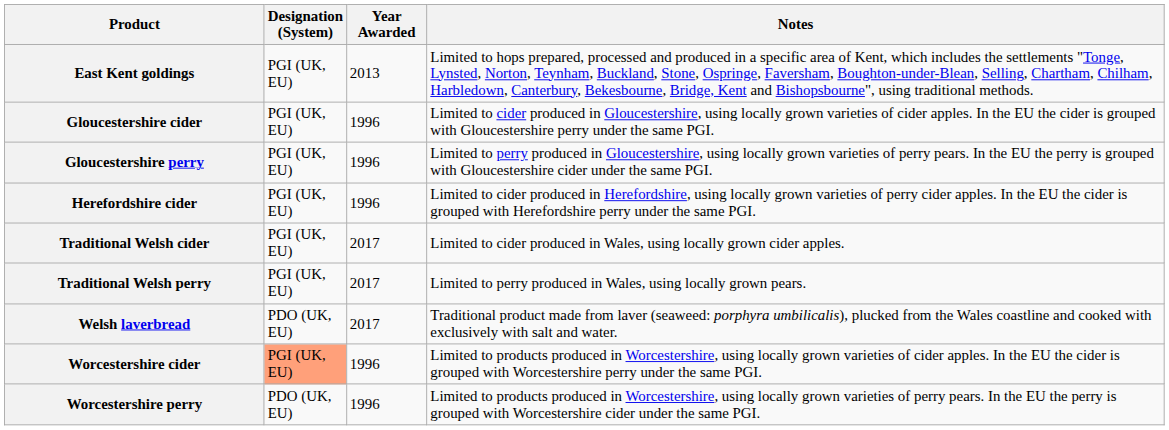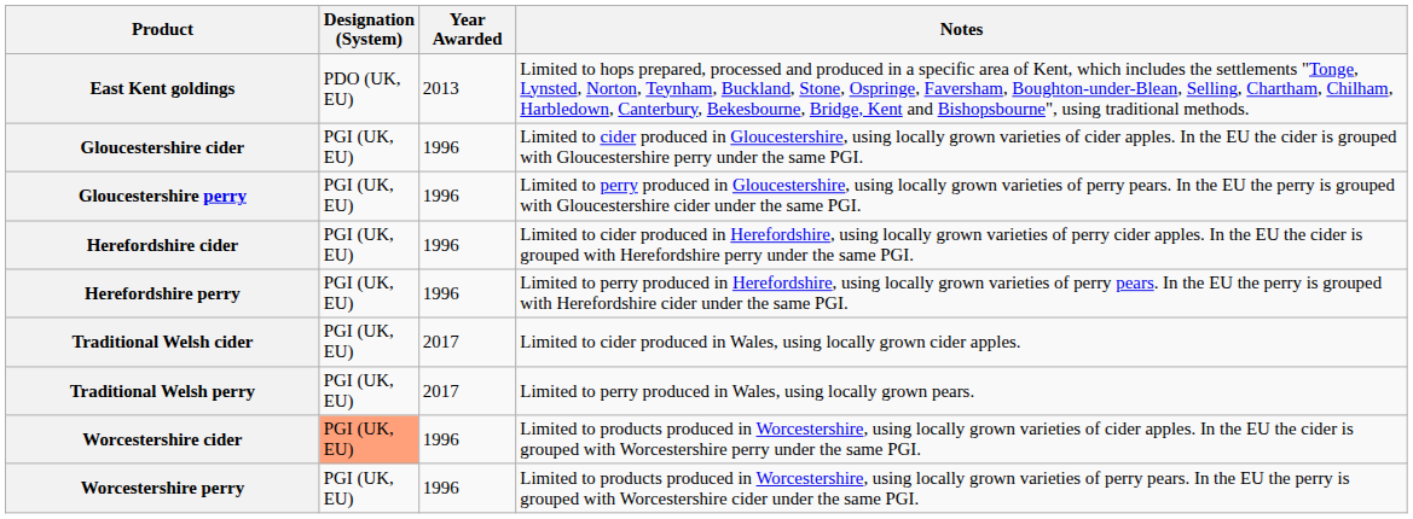 <table class="wikitable sortable">
 <tr>
 <th scope="col" width="23%">Product</th>
 <th scope="col" width="4%">Designation (System)</th>
 <th scope="col" width="7%">Year Awarded</th>
 <th class="unsortable" scope="col" width="66%">Notes</th>
 </tr>
 <tr>
 <th scope="row">East Kent goldings</th>
-<td>PGI (UK, EU)</td>
+<td>PDO (UK, EU)</td>
 <td>2013</td>
 <td>Limited to hops prepared, processed and produced in a specific area of Kent, which includes the settlements "<a href='#'>Tonge</a>, <a href='#'>Lynsted</a>, <a href='#'>Norton</a>, <a href='#'>Teynham</a>, <a href='#'>Buckland</a>, <a href='#'>Stone</a>, <a href='#'>Ospringe</a>, <a href='#'>Faversham</a>, <a href='#'>Boughton-under-Blean</a>, <a href='#'>Selling</a>, <a href='#'>Chartham</a>, <a href='#'>Chilham</a>, <a href='#'>Harbledown</a>, <a href='#'>Canterbury</a>, <a href='#'>Bekesbourne</a>, <a href='#'>Bridge, Kent</a> and <a href='#'>Bishopsbourne</a>", using traditional methods.</td>
 </tr>
 <tr>
 <th scope="row">Gloucestershire cider</th>
 <td>PGI (UK, EU)</td>
 <td>1996</td>
 <td>Limited to <a href='#'>cider</a> produced in <a href='#'>Gloucestershire</a>, using locally grown varieties of cider apples. In the EU the cider is grouped with Gloucestershire perry under the same PGI.</td>
 </tr>
 <tr>
 <th scope="row">Gloucestershire <a href='#'>perry</a></th>
 <td>PGI (UK, EU)</td>
 <td>1996</td>
 <td>Limited to <a href='#'>perry</a> produced in <a href='#'>Gloucestershire</a>, using locally grown varieties of perry pears. In the EU the perry is grouped with Gloucestershire cider under the same PGI.</td>
 </tr>
 <tr>
 <th scope="row">Herefordshire cider</th>
 <td>PGI (UK, EU)</td>
 <td>1996</td>
 <td>Limited to cider produced in <a href='#'>Herefordshire</a>, using locally grown varieties of perry cider apples. In the EU the cider is grouped with Herefordshire perry under the same PGI.</td>
 </tr>
 <tr>
+<th scope="row">Herefordshire perry</th>
+<td>PGI (UK, EU)</td>
+<td>1996</td>
+<td>Limited to perry produced in <a href='#'>Herefordshire</a>, using locally grown varieties of perry <a href='#'>pears</a>. In the EU the perry is grouped with Herefordshire cider under the same PGI.</td>
+</tr>
+<tr>
 <th scope="row">Traditional Welsh cider</th>
 <td>PGI (UK, EU)</td>
 <td>2017</td>
 <td>Limited to cider produced in Wales, using locally grown cider apples.</td>
 </tr>
 <tr>
 <th scope="row">Traditional Welsh perry</th>
 <td>PGI (UK, EU)</td>
 <td>2017</td>
 <td>Limited to perry produced in Wales, using locally grown pears.</td>
 </tr>
 <tr>
-<th scope="row">Welsh <a href='#'>laverbread</a></th>
-<td>PDO (UK, EU)</td>
-<td>2017</td>
-<td>Traditional product made from laver (seaweed: <em>porphyra umbilicalis</em>), plucked from the Wales coastline and cooked with exclusively with salt and water.</td>
-</tr>
-<tr>
 <th scope="row">Worcestershire cider</th>
 <td style="background: lightsalmon;">PGI (UK, EU)</td>
 <td>1996</td>
 <td>Limited to products produced in <a href='#'>Worcestershire</a>, using locally grown varieties of cider apples. In the EU the cider is grouped with Worcestershire perry under the same PGI.</td>
 </tr>
 <tr>
 <th scope="row">Worcestershire perry</th>
-<td>PDO (UK, EU)</td>
+<td>PGI (UK, EU)</td>
 <td>1996</td>
 <td>Limited to products produced in <a href='#'>Worcestershire</a>, using locally grown varieties of perry pears. In the EU the perry is grouped with Worcestershire cider under the same PGI.</td>
 </tr>
 </table>
